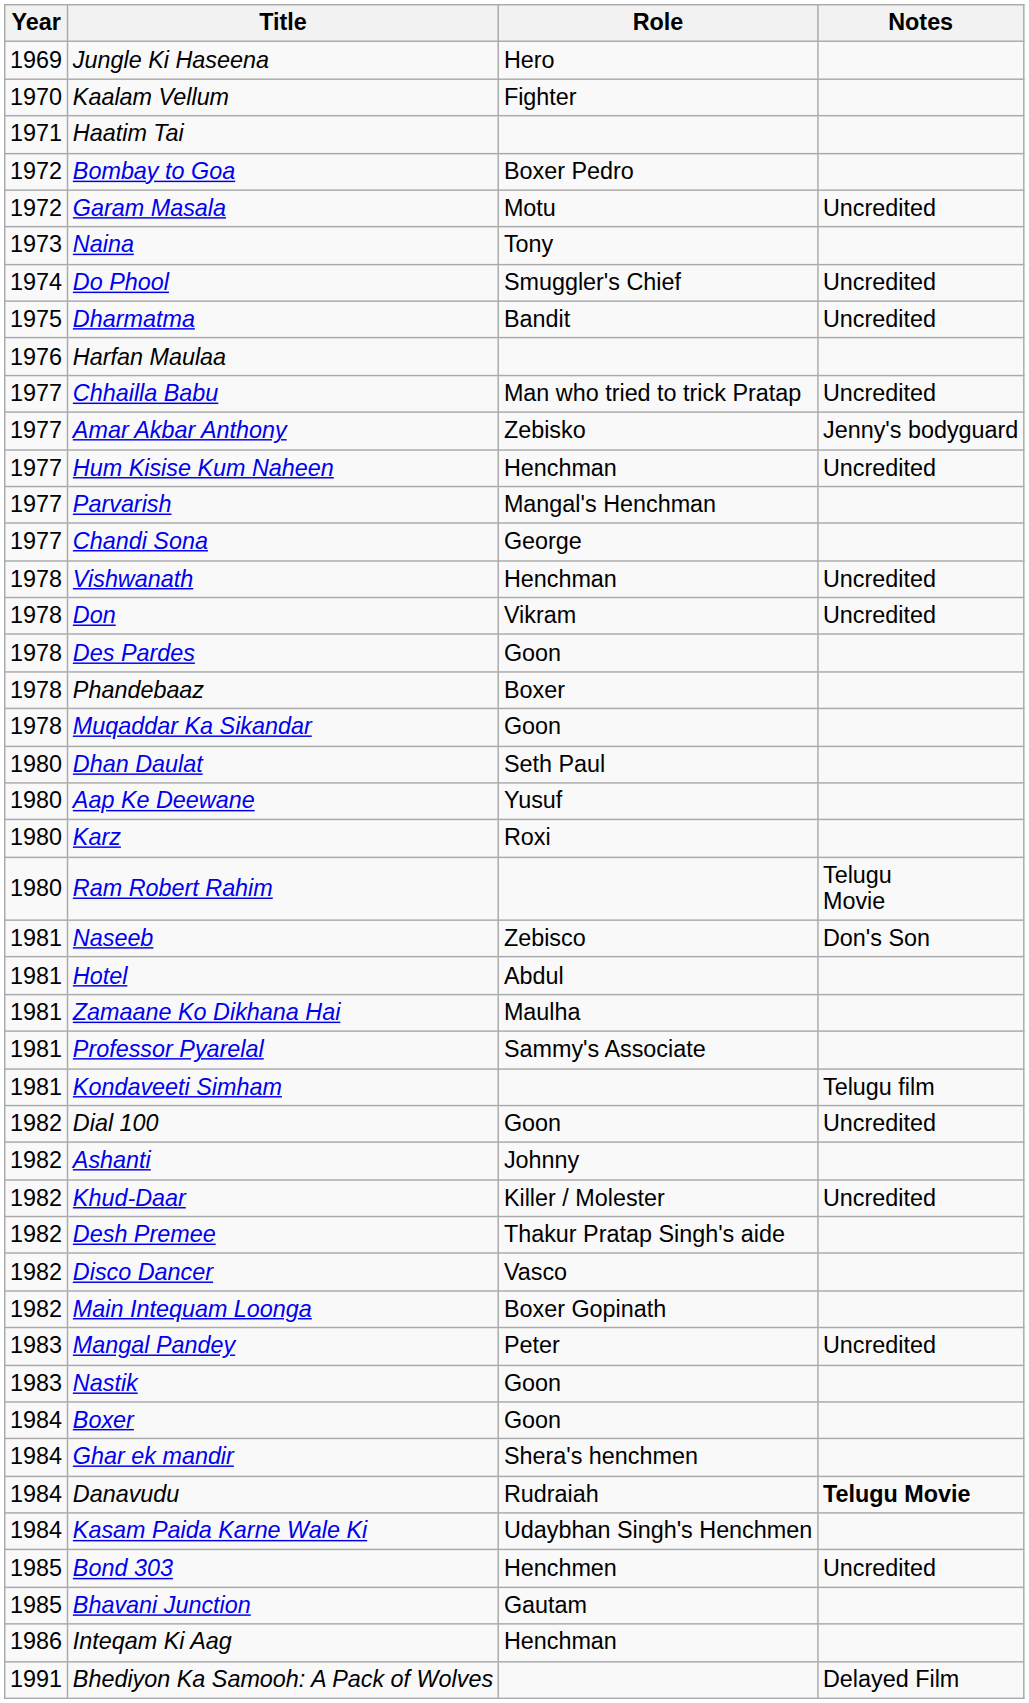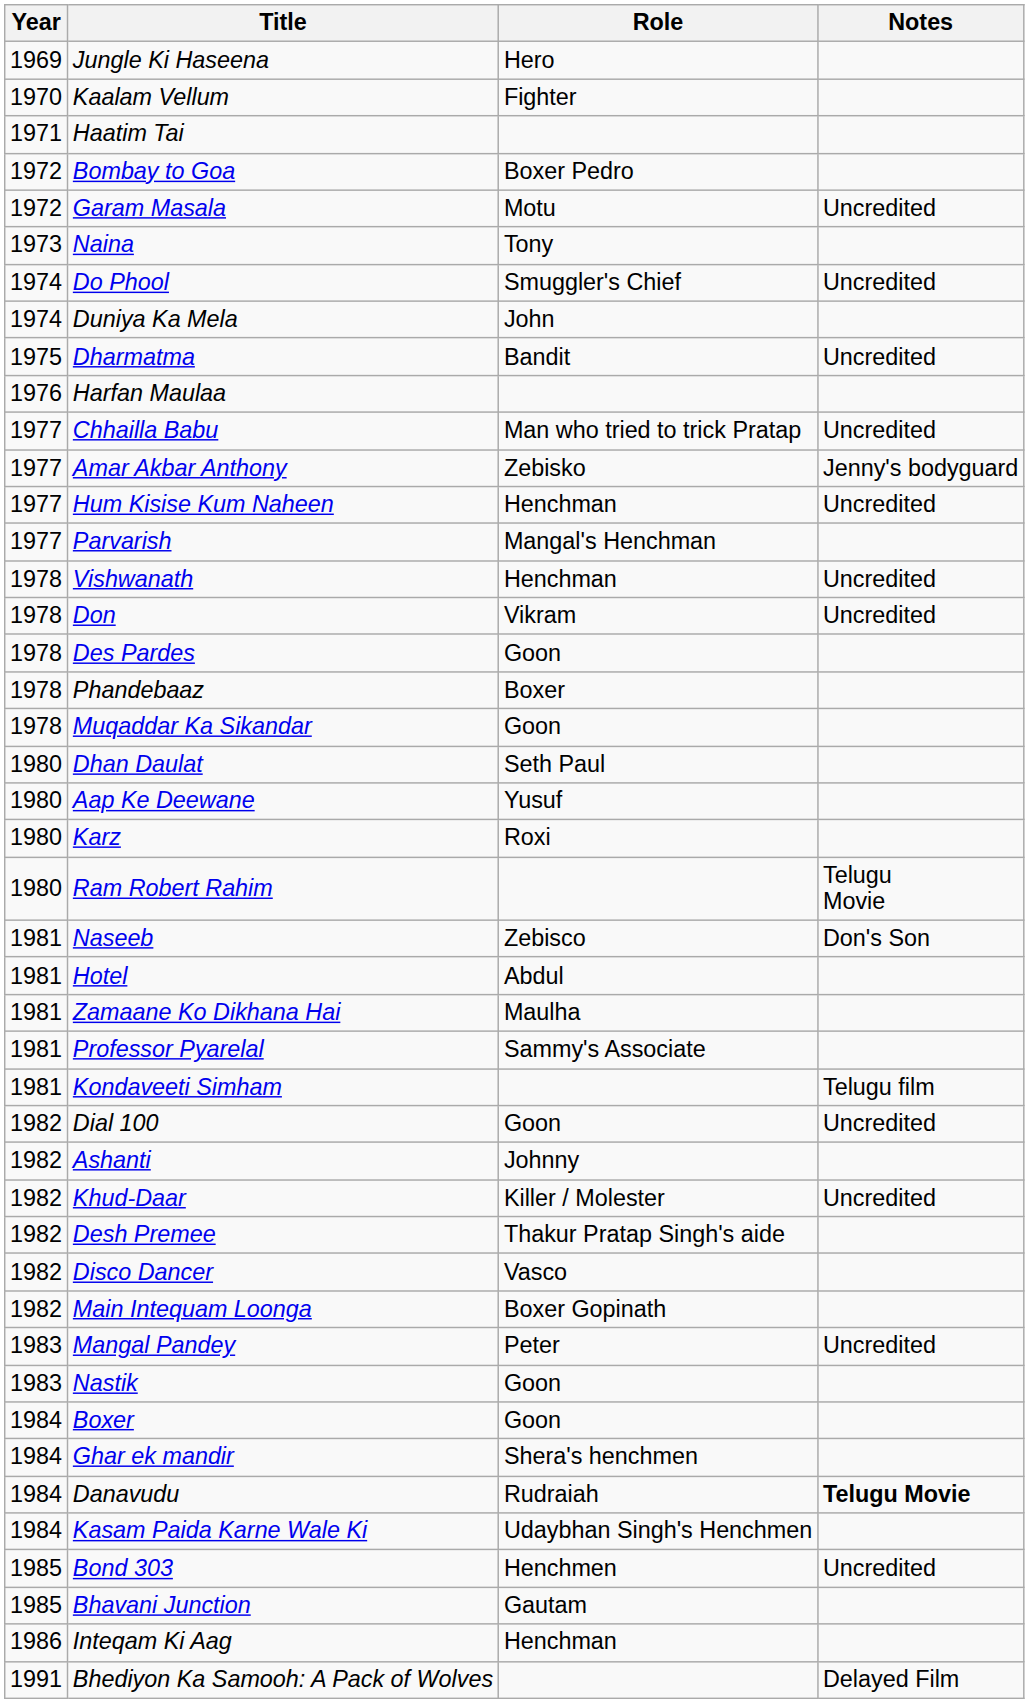 <table class="wikitable sortable">
 <tr>
 <th>Year</th>
 <th>Title</th>
 <th>Role</th>
 <th>Notes</th>
 </tr>
 <tr>
 <td>1969</td>
 <td><em>Jungle Ki Haseena</em></td>
 <td>Hero</td>
 <td></td>
 </tr>
 <tr>
 <td>1970</td>
 <td><em>Kaalam Vellum</em></td>
 <td>Fighter</td>
 <td></td>
 </tr>
 <tr>
 <td>1971</td>
 <td><em>Haatim Tai</em></td>
 <td></td>
 <td></td>
 </tr>
 <tr>
 <td>1972</td>
 <td><em><a href='#'>Bombay to Goa</a></em></td>
 <td>Boxer Pedro</td>
 <td></td>
 </tr>
 <tr>
 <td>1972</td>
 <td><em><a href='#'>Garam Masala</a></em></td>
 <td>Motu</td>
 <td>Uncredited</td>
 </tr>
 <tr>
 <td>1973</td>
 <td><em><a href='#'>Naina</a></em></td>
 <td>Tony</td>
 <td></td>
 </tr>
 <tr>
 <td>1974</td>
 <td><em><a href='#'>Do Phool</a></em></td>
 <td>Smuggler's Chief</td>
 <td>Uncredited</td>
 </tr>
 <tr>
+<td>1974</td>
+<td><em>Duniya Ka Mela</em></td>
+<td>John</td>
+<td></td>
+</tr>
+<tr>
 <td>1975</td>
 <td><em><a href='#'>Dharmatma</a></em></td>
 <td>Bandit</td>
 <td>Uncredited</td>
 </tr>
 <tr>
 <td>1976</td>
 <td><em>Harfan Maulaa</em></td>
 <td></td>
 <td></td>
 </tr>
 <tr>
 <td>1977</td>
 <td><em><a href='#'>Chhailla Babu</a></em></td>
 <td>Man who tried to trick Pratap</td>
 <td>Uncredited</td>
 </tr>
 <tr>
 <td>1977</td>
 <td><em><a href='#'>Amar Akbar Anthony</a></em></td>
 <td>Zebisko</td>
 <td>Jenny's bodyguard</td>
 </tr>
 <tr>
 <td>1977</td>
 <td><em><a href='#'>Hum Kisise Kum Naheen</a></em></td>
 <td>Henchman</td>
 <td>Uncredited</td>
 </tr>
 <tr>
 <td>1977</td>
 <td><em><a href='#'>Parvarish</a></em></td>
 <td>Mangal's Henchman</td>
-<td></td>
-</tr>
-<tr>
-<td>1977</td>
-<td><em><a href='#'>Chandi Sona</a></em></td>
-<td>George</td>
 <td></td>
 </tr>
 <tr>
 <td>1978</td>
 <td><em><a href='#'>Vishwanath</a></em></td>
 <td>Henchman</td>
 <td>Uncredited</td>
 </tr>
 <tr>
 <td>1978</td>
 <td><em><a href='#'>Don</a></em></td>
 <td>Vikram</td>
 <td>Uncredited</td>
 </tr>
 <tr>
 <td>1978</td>
 <td><em><a href='#'>Des Pardes</a></em></td>
 <td>Goon</td>
 <td></td>
 </tr>
 <tr>
 <td>1978</td>
 <td><em>Phandebaaz</em></td>
 <td>Boxer</td>
 <td></td>
 </tr>
 <tr>
 <td>1978</td>
 <td><em><a href='#'>Muqaddar Ka Sikandar</a></em></td>
 <td>Goon</td>
 <td></td>
 </tr>
 <tr>
 <td>1980</td>
 <td><em><a href='#'>Dhan Daulat</a></em></td>
 <td>Seth Paul</td>
 <td></td>
 </tr>
 <tr>
 <td>1980</td>
 <td><em><a href='#'>Aap Ke Deewane</a></em></td>
 <td>Yusuf</td>
 <td></td>
 </tr>
 <tr>
 <td>1980</td>
 <td><em><a href='#'>Karz</a></em></td>
 <td>Roxi</td>
 <td></td>
 </tr>
 <tr>
 <td>1980</td>
 <td><em><a href='#'>Ram Robert Rahim</a></em></td>
 <td></td>
 <td>Telugu<br>Movie</td>
 </tr>
 <tr>
 <td>1981</td>
 <td><em><a href='#'>Naseeb</a></em></td>
 <td>Zebisco</td>
 <td>Don's Son</td>
 </tr>
 <tr>
 <td>1981</td>
 <td><em><a href='#'>Hotel</a></em></td>
 <td>Abdul</td>
 <td></td>
 </tr>
 <tr>
 <td>1981</td>
 <td><em><a href='#'>Zamaane Ko Dikhana Hai</a></em></td>
 <td>Maulha</td>
 <td></td>
 </tr>
 <tr>
 <td>1981</td>
 <td><em><a href='#'>Professor Pyarelal</a></em></td>
 <td>Sammy's Associate</td>
 <td></td>
 </tr>
 <tr>
 <td>1981</td>
 <td><em><a href='#'>Kondaveeti Simham</a></em></td>
 <td></td>
 <td>Telugu film</td>
 </tr>
 <tr>
 <td>1982</td>
 <td><em>Dial 100</em></td>
 <td>Goon</td>
 <td>Uncredited</td>
 </tr>
 <tr>
 <td>1982</td>
 <td><em><a href='#'>Ashanti</a></em></td>
 <td>Johnny</td>
 <td></td>
 </tr>
 <tr>
 <td>1982</td>
 <td><em><a href='#'>Khud-Daar</a></em></td>
 <td>Killer / Molester</td>
 <td>Uncredited</td>
 </tr>
 <tr>
 <td>1982</td>
 <td><em><a href='#'>Desh Premee</a></em></td>
 <td>Thakur Pratap Singh's aide</td>
 <td></td>
 </tr>
 <tr>
 <td>1982</td>
 <td><em><a href='#'>Disco Dancer</a></em></td>
 <td>Vasco</td>
 <td></td>
 </tr>
 <tr>
 <td>1982</td>
 <td><em><a href='#'>Main Intequam Loonga</a></em></td>
 <td>Boxer Gopinath</td>
 <td></td>
 </tr>
 <tr>
 <td>1983</td>
 <td><em><a href='#'>Mangal Pandey</a></em></td>
 <td>Peter</td>
 <td>Uncredited</td>
 </tr>
 <tr>
 <td>1983</td>
 <td><em><a href='#'>Nastik</a></em></td>
 <td>Goon</td>
 <td></td>
 </tr>
 <tr>
 <td>1984</td>
 <td><em><a href='#'>Boxer</a></em></td>
 <td>Goon</td>
 <td></td>
 </tr>
 <tr>
 <td>1984</td>
 <td><em><a href='#'>Ghar ek mandir</a></em></td>
 <td>Shera's henchmen</td>
 <td></td>
 </tr>
 <tr>
 <td>1984</td>
 <td><em>Danavudu</em></td>
 <td>Rudraiah</td>
 <td><strong>Telugu Movie</strong></td>
 </tr>
 <tr>
 <td>1984</td>
 <td><em><a href='#'>Kasam Paida Karne Wale Ki</a></em></td>
 <td>Udaybhan Singh's Henchmen</td>
 <td></td>
 </tr>
 <tr>
 <td>1985</td>
 <td><em><a href='#'>Bond 303</a></em></td>
 <td>Henchmen</td>
 <td>Uncredited</td>
 </tr>
 <tr>
 <td>1985</td>
 <td><em><a href='#'>Bhavani Junction</a></em></td>
 <td>Gautam</td>
 <td></td>
 </tr>
 <tr>
 <td>1986</td>
 <td><em>Inteqam Ki Aag</em></td>
 <td>Henchman</td>
 <td></td>
 </tr>
 <tr>
 <td>1991</td>
 <td><em>Bhediyon Ka Samooh: A Pack of Wolves</em></td>
 <td></td>
 <td>Delayed Film</td>
 </tr>
 </table>
